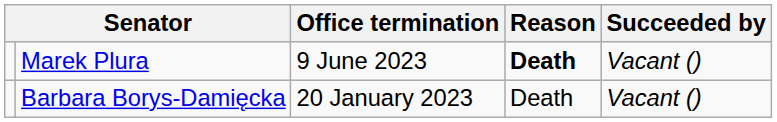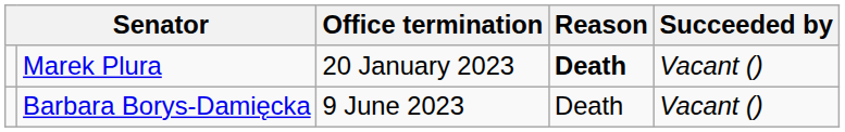 <table class="wikitable">
 <tr>
 <th colspan="2">Senator</th>
 <th>Office termination</th>
 <th>Reason</th>
 <th>Succeeded by</th>
 </tr>
 <tr>
 <td></td>
 <td><a href='#'>Marek Plura</a></td>
-<td>9 June 2023</td>
+<td>20 January 2023</td>
 <td><strong>Death</strong></td>
 <td><em>Vacant ()</em></td>
 </tr>
 <tr>
 <td></td>
 <td><a href='#'>Barbara Borys-Damięcka</a></td>
-<td>20 January 2023</td>
+<td>9 June 2023</td>
 <td>Death</td>
 <td><em>Vacant ()</em></td>
 </tr>
 </table>
